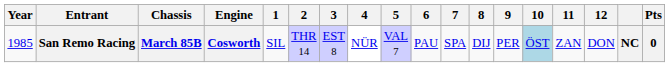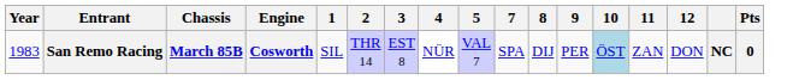 <table class="wikitable" style="text-align:center; font-size:90%">
 <tr>
 <th>Year</th>
 <th>Entrant</th>
 <th>Chassis</th>
 <th>Engine</th>
 <th>1</th>
 <th>2</th>
 <th>3</th>
 <th>4</th>
 <th>5</th>
-<th>6</th>
 <th>7</th>
 <th>8</th>
 <th>9</th>
 <th>10</th>
 <th>11</th>
 <th>12</th>
 <th></th>
 <th>Pts</th>
 </tr>
 <tr>
-<td><a href='#'>1985</a></td>
+<td><a href='#'>1983</a></td>
 <th>San Remo Racing</th>
 <th><a href='#'>March 85B</a></th>
 <th><a href='#'>Cosworth</a></th>
 <td><a href='#'>SIL</a></td>
 <td style="background:#CFCFFF;"><a href='#'>THR</a><br><small>14</small></td>
 <td style="background:#CFCFFF;"><a href='#'>EST</a><br><small>8</small></td>
 <td style="background:#FFFFFF;"><a href='#'>NÜR</a><br></td>
 <td style="background:#CFCFFF;"><a href='#'>VAL</a><br><small>7</small></td>
-<td><a href='#'>PAU</a></td>
 <td><a href='#'>SPA</a></td>
 <td><a href='#'>DIJ</a></td>
 <td><a href='#'>PER</a></td>
 <td style="background: lightblue;"><a href='#'>ÖST</a></td>
 <td><a href='#'>ZAN</a></td>
 <td><a href='#'>DON</a></td>
 <th>NC</th>
 <th>0</th>
 </tr>
 </table>
